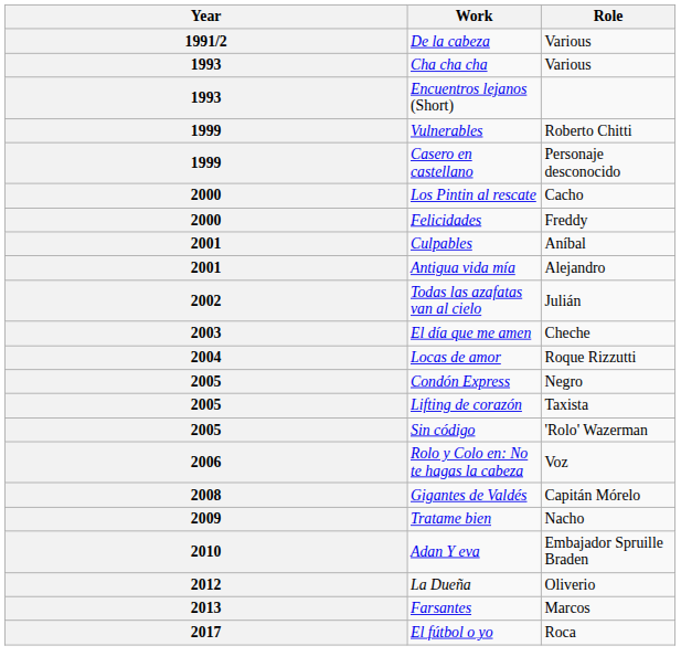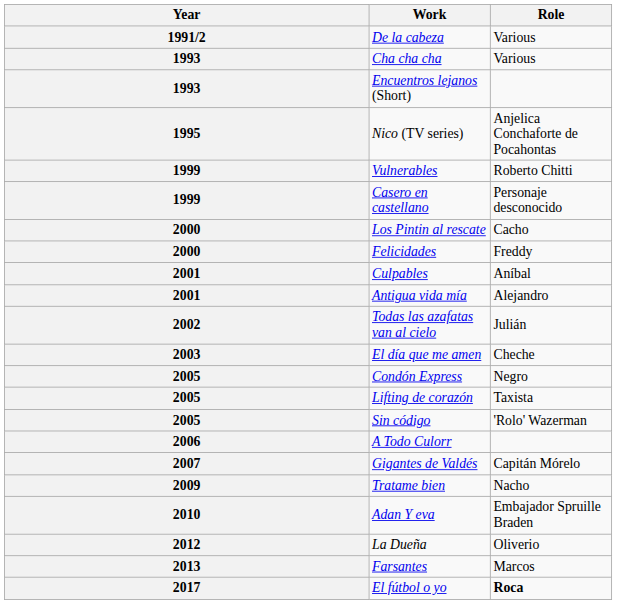 <table class="wikitable plainrowheaders" style="width:80%;">
 <tr>
 <th scope="col" style="text-align:center"style="width:5%;">Year</th>
 <th scope="col" style="width:20%;">Work</th>
 <th scope="col" style="width:20%;">Role</th>
 </tr>
 <tr>
 <th scope="row" style="text-align:center;">1991/2</th>
 <td><em><a href='#'>De la cabeza</a></em></td>
 <td>Various</td>
 </tr>
 <tr>
 <th scope="row" style="text-align:center;">1993</th>
 <td><em><a href='#'>Cha cha cha</a></em></td>
 <td>Various</td>
 </tr>
 <tr>
 <th scope="row" style="text-align:center;">1993</th>
 <td><em><a href='#'>Encuentros lejanos</a></em> (Short)</td>
 <td></td>
+</tr>
+<tr>
+<th scope="row" style="text-align:center;">1995</th>
+<td><em>Nico</em> (TV series) </td>
+<td>Anjelica Conchaforte de Pocahontas</td>
 </tr>
 <tr>
 <th scope="row" style="text-align:center;">1999</th>
 <td><em><a href='#'>Vulnerables</a></em></td>
 <td>Roberto Chitti</td>
 </tr>
 <tr>
 <th scope="row" style="text-align:center;">1999</th>
 <td><em><a href='#'>Casero en castellano</a></em></td>
 <td>Personaje desconocido</td>
 </tr>
 <tr>
 <th scope="row" style="text-align:center;">2000</th>
 <td><em><a href='#'>Los Pintin al rescate</a></em></td>
 <td>Cacho</td>
 </tr>
 <tr>
 <th scope="row" style="text-align:center;">2000</th>
 <td><em><a href='#'>Felicidades</a></em></td>
 <td>Freddy</td>
 </tr>
 <tr>
 <th scope="row" style="text-align:center;">2001</th>
 <td><em><a href='#'>Culpables</a></em></td>
 <td>Aníbal</td>
 </tr>
 <tr>
 <th scope="row" style="text-align:center;">2001</th>
 <td><em><a href='#'>Antigua vida mía</a></em></td>
 <td>Alejandro</td>
 </tr>
 <tr>
 <th scope="row" style="text-align:center;">2002</th>
 <td><em><a href='#'>Todas las azafatas van al cielo</a></em></td>
 <td>Julián</td>
 </tr>
 <tr>
 <th scope="row" style="text-align:center;">2003</th>
 <td><em><a href='#'>El día que me amen</a></em></td>
 <td>Cheche</td>
 </tr>
 <tr>
-<th scope="row" style="text-align:center;">2004</th>
-<td><em><a href='#'>Locas de amor</a></em></td>
-<td>Roque Rizzutti</td>
-</tr>
-<tr>
 <th scope="row" style="text-align:center;">2005</th>
 <td><em><a href='#'>Condón Express</a></em></td>
 <td>Negro</td>
 </tr>
 <tr>
 <th scope="row" style="text-align:center;">2005</th>
 <td><em><a href='#'>Lifting de corazón</a></em></td>
 <td>Taxista</td>
 </tr>
 <tr>
 <th scope="row" style="text-align:center;">2005</th>
 <td><em><a href='#'>Sin código</a></em></td>
 <td>'Rolo' Wazerman</td>
 </tr>
 <tr>
 <th scope="row" style="text-align:center;">2006</th>
-<td><em><a href='#'>Rolo y Colo en: No te hagas la cabeza</a></em></td>
-<td>Voz</td>
+<td><em><a href='#'>A Todo Culorr</a></em></td>
+<td></td>
 </tr>
 <tr>
-<th scope="row" style="text-align:center;">2008</th>
+<th scope="row" style="text-align:center;">2007</th>
 <td><em><a href='#'>Gigantes de Valdés</a></em></td>
 <td>Capitán Mórelo</td>
 </tr>
 <tr>
 <th scope="row" style="text-align:center;">2009</th>
 <td><em><a href='#'>Tratame bien</a></em></td>
 <td>Nacho</td>
 </tr>
 <tr>
 <th scope="row" style="text-align:center;">2010</th>
 <td><em><a href='#'>Adan Y eva</a></em></td>
 <td>Embajador Spruille Braden</td>
 </tr>
 <tr>
 <th scope="row" style="text-align:center;">2012</th>
 <td><em>La Dueña</em></td>
 <td>Oliverio</td>
 </tr>
 <tr>
 <th scope="row" style="text-align:center;">2013</th>
 <td><em><a href='#'>Farsantes</a></em></td>
 <td>Marcos</td>
 </tr>
 <tr>
 <th scope="row" style="text-align:center;">2017</th>
 <td><em><a href='#'>El fútbol o yo</a></em></td>
-<td>Roca</td>
+<td><strong>Roca</strong></td>
 </tr>
 </table>
